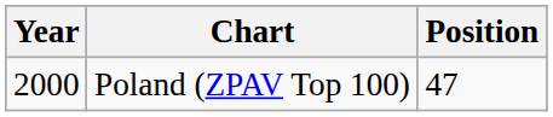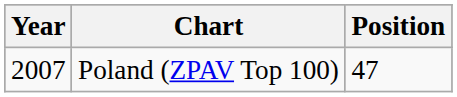 <table class=wikitable>
 <tr>
 <th>Year</th>
 <th>Chart</th>
 <th>Position</th>
 </tr>
 <tr>
-<td>2000</td>
+<td>2007</td>
 <td>Poland (<a href='#'>ZPAV</a> Top 100)</td>
 <td>47</td>
 </tr>
 </table>
